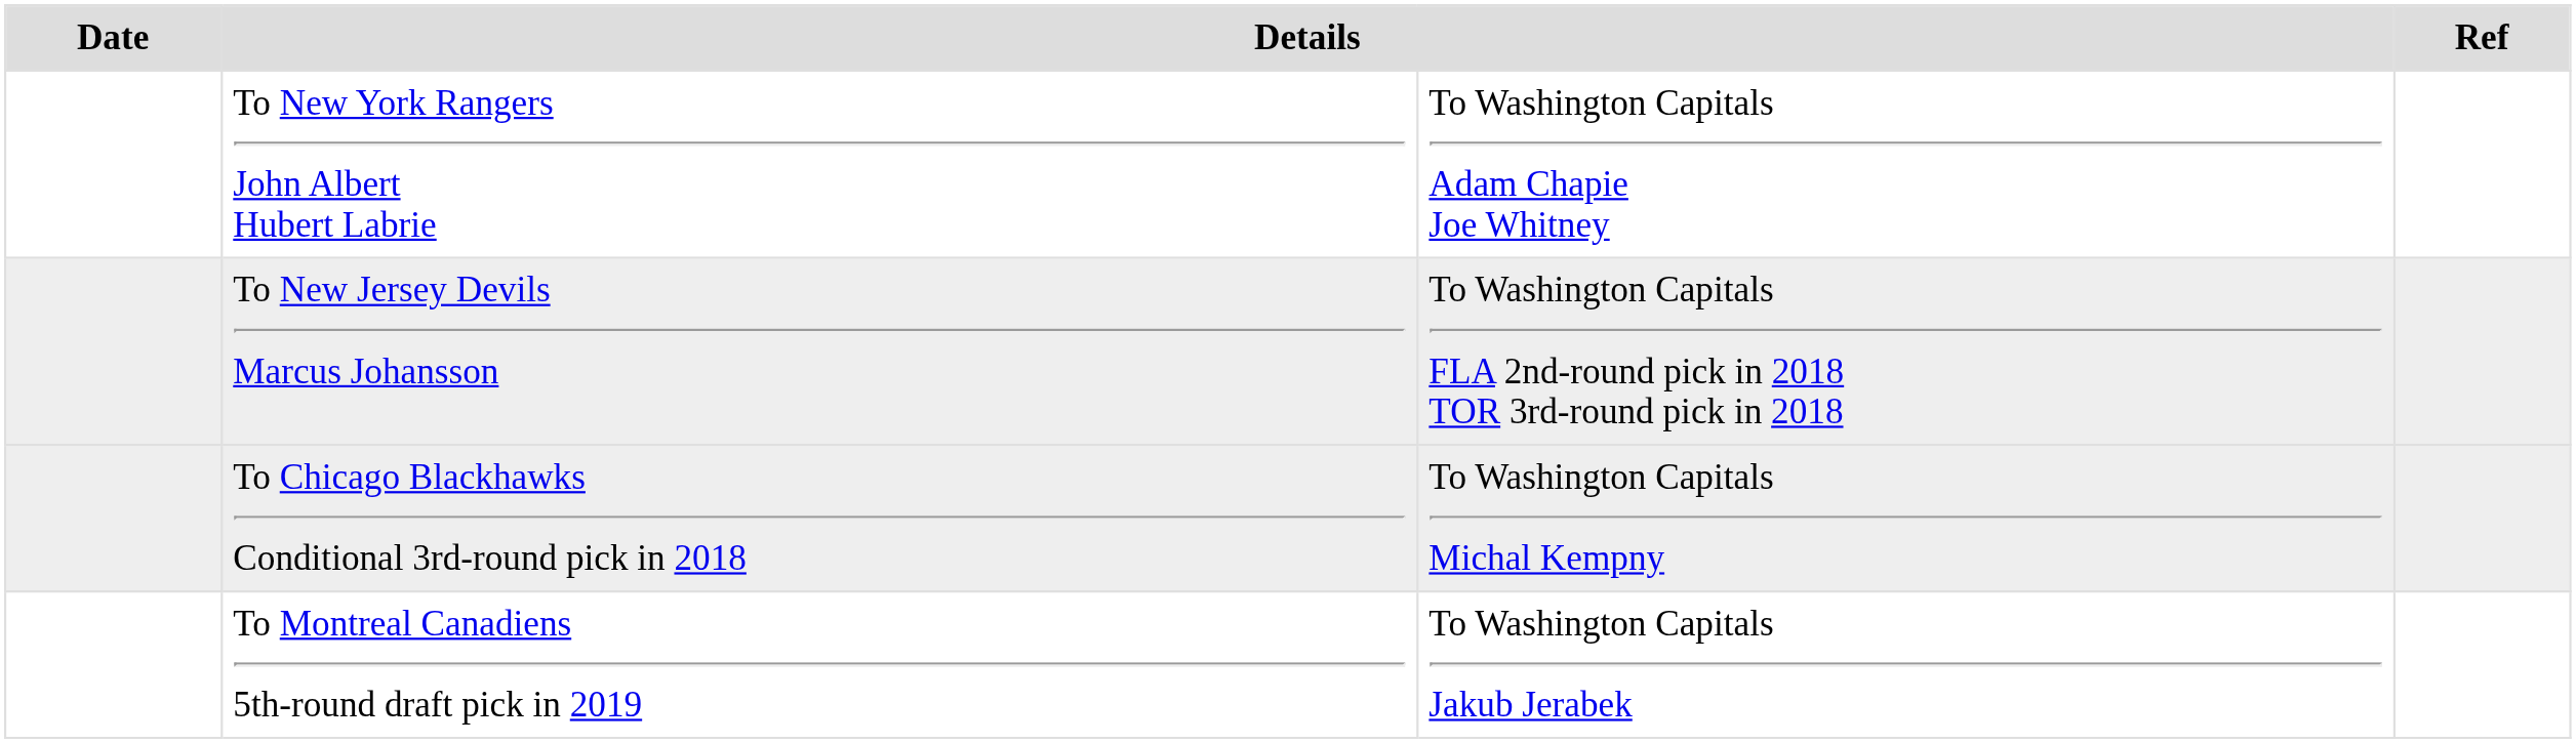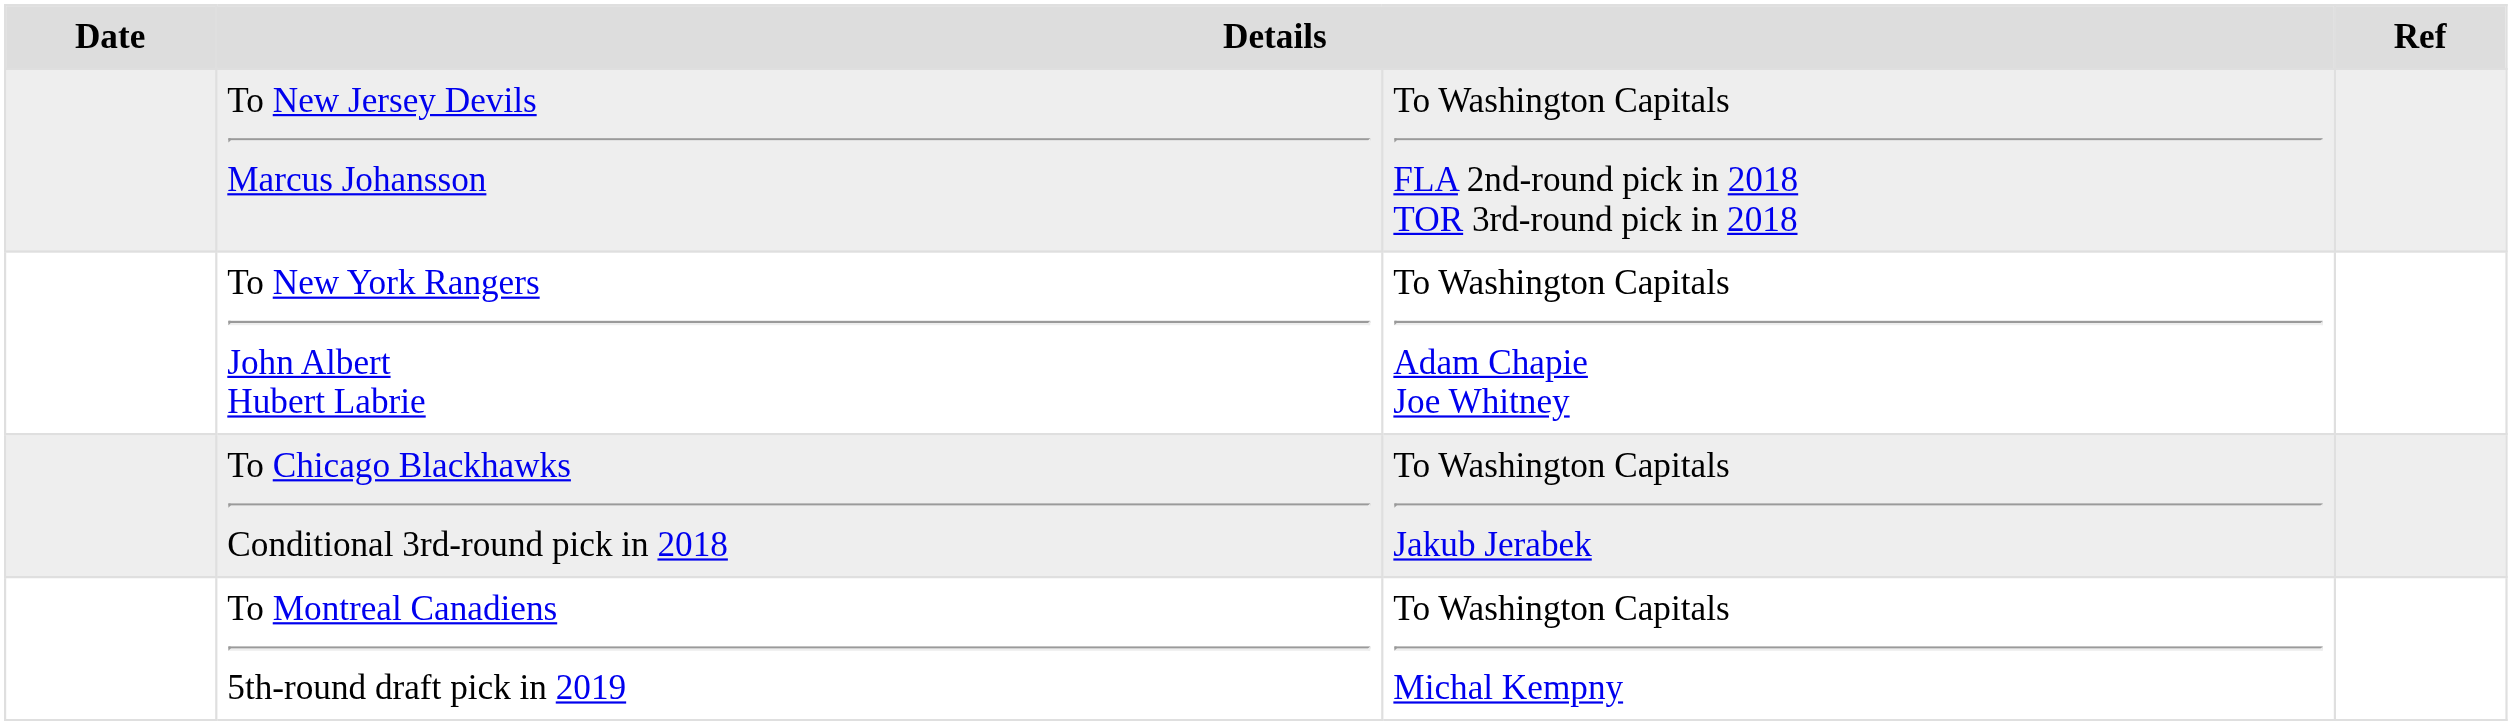 <table border=1 style="border-collapse:collapse" bordercolor="#DFDFDF" cellpadding="5" width=90%>
 <tr style="background:#ddd; text-align:center;">
 <th>Date</th>
 <th colspan="2">Details</th>
 <th>Ref</th>
+</tr>
+<tr style="background:#eee;">
+<td></td>
+<td valign="top">To <a href='#'>New Jersey Devils</a><hr><a href='#'>Marcus Johansson</a></td>
+<td valign="top">To Washington Capitals<hr><a href='#'>FLA</a> 2nd-round pick in <a href='#'>2018</a><br><a href='#'>TOR</a> 3rd-round pick in <a href='#'>2018</a></td>
+<td></td>
 </tr>
 <tr>
 <td></td>
 <td valign="top">To <a href='#'>New York Rangers</a><hr><a href='#'>John Albert</a><br><a href='#'>Hubert Labrie</a></td>
 <td valign="top">To Washington Capitals<hr><a href='#'>Adam Chapie</a><br><a href='#'>Joe Whitney</a></td>
 <td></td>
 </tr>
 <tr style="background:#eee;">
 <td></td>
-<td valign="top">To <a href='#'>New Jersey Devils</a><hr><a href='#'>Marcus Johansson</a></td>
-<td valign="top">To Washington Capitals<hr><a href='#'>FLA</a> 2nd-round pick in <a href='#'>2018</a><br><a href='#'>TOR</a> 3rd-round pick in <a href='#'>2018</a></td>
-<td></td>
-</tr>
-<tr style="background:#eee;">
-<td></td>
 <td valign="top">To <a href='#'>Chicago Blackhawks</a><hr>Conditional 3rd-round pick in <a href='#'>2018</a></td>
-<td valign="top">To Washington Capitals<hr><a href='#'>Michal Kempny</a></td>
+<td valign="top">To Washington Capitals<hr><a href='#'>Jakub Jerabek</a></td>
 <td></td>
 </tr>
 <tr>
 <td></td>
 <td valign="top">To <a href='#'>Montreal Canadiens</a><hr>5th-round draft pick in <a href='#'>2019</a></td>
-<td valign="top">To Washington Capitals<hr><a href='#'>Jakub Jerabek</a></td>
+<td valign="top">To Washington Capitals<hr><a href='#'>Michal Kempny</a></td>
 <td></td>
 </tr>
 </table>
